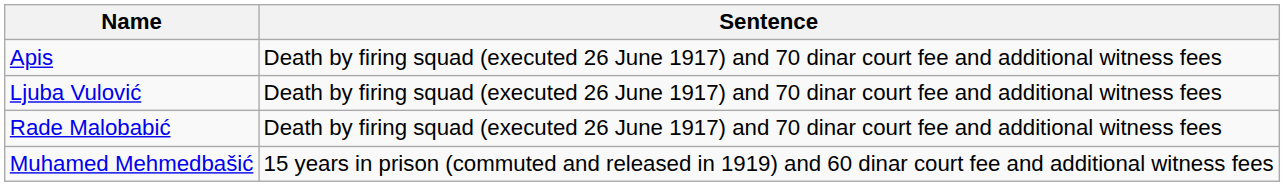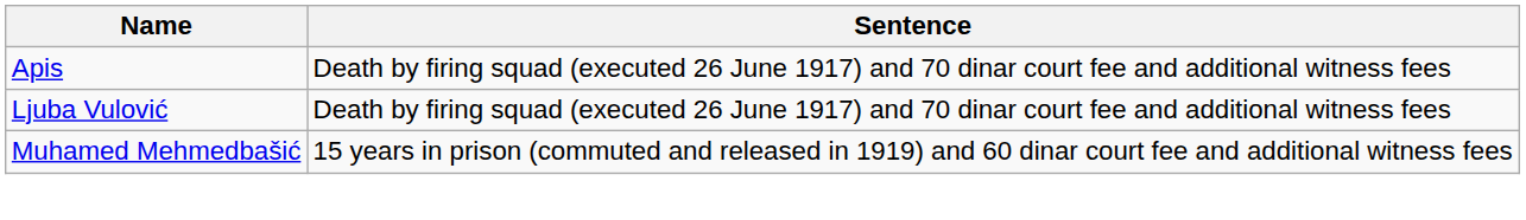 <table class="wikitable">
 <tr>
 <th>Name</th>
 <th>Sentence</th>
 </tr>
 <tr>
 <td><a href='#'>Apis</a></td>
 <td>Death by firing squad (executed 26 June 1917) and 70 dinar court fee and additional witness fees</td>
 </tr>
 <tr>
 <td><a href='#'>Ljuba Vulović</a></td>
 <td>Death by firing squad (executed 26 June 1917) and 70 dinar court fee and additional witness fees</td>
 </tr>
 <tr>
-<td><a href='#'>Rade Malobabić</a></td>
-<td>Death by firing squad (executed 26 June 1917) and 70 dinar court fee and additional witness fees</td>
-</tr>
-<tr>
 <td><a href='#'>Muhamed Mehmedbašić</a></td>
 <td>15 years in prison (commuted and released in 1919) and 60 dinar court fee and additional witness fees</td>
 </tr>
 </table>
